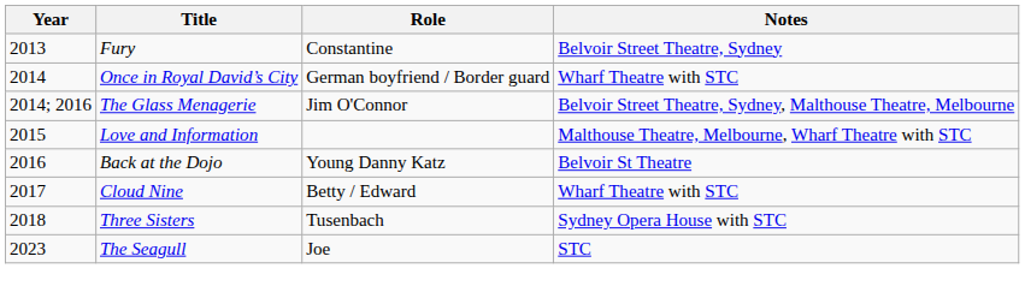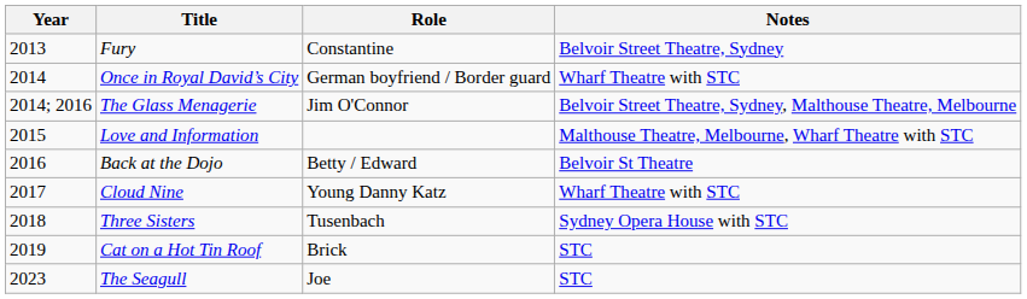 <table class="wikitable sortable">
 <tr>
 <th>Year</th>
 <th>Title</th>
 <th>Role</th>
 <th class="unsortable">Notes</th>
 </tr>
 <tr>
 <td>2013</td>
 <td><em>Fury</em></td>
 <td>Constantine</td>
 <td><a href='#'>Belvoir Street Theatre, Sydney</a></td>
 </tr>
 <tr>
 <td>2014</td>
 <td><em><a href='#'>Once in Royal David’s City</a></em></td>
 <td>German boyfriend / Border guard</td>
 <td><a href='#'>Wharf Theatre</a> with <a href='#'>STC</a></td>
 </tr>
 <tr>
 <td>2014; 2016</td>
 <td><em><a href='#'>The Glass Menagerie</a></em></td>
 <td>Jim O'Connor</td>
 <td><a href='#'>Belvoir Street Theatre, Sydney</a>, <a href='#'>Malthouse Theatre, Melbourne</a></td>
 </tr>
 <tr>
 <td>2015</td>
 <td><em><a href='#'>Love and Information</a></em></td>
 <td></td>
 <td><a href='#'>Malthouse Theatre, Melbourne</a>, <a href='#'>Wharf Theatre</a> with <a href='#'>STC</a></td>
 </tr>
 <tr>
 <td>2016</td>
 <td><em>Back at the Dojo</em></td>
-<td>Young Danny Katz</td>
+<td>Betty / Edward</td>
 <td><a href='#'>Belvoir St Theatre</a></td>
 </tr>
 <tr>
 <td>2017</td>
 <td><em><a href='#'>Cloud Nine</a></em></td>
-<td>Betty / Edward</td>
+<td>Young Danny Katz</td>
 <td><a href='#'>Wharf Theatre</a> with <a href='#'>STC</a></td>
 </tr>
 <tr>
 <td>2018</td>
 <td><em><a href='#'>Three Sisters</a></em></td>
 <td>Tusenbach</td>
 <td><a href='#'>Sydney Opera House</a> with <a href='#'>STC</a></td>
 </tr>
 <tr>
+<td>2019</td>
+<td><em><a href='#'>Cat on a Hot Tin Roof</a></em></td>
+<td>Brick</td>
+<td><a href='#'>STC</a></td>
+</tr>
+<tr>
 <td>2023</td>
 <td><em><a href='#'>The Seagull</a></em></td>
 <td>Joe</td>
 <td><a href='#'>STC</a></td>
 </tr>
 </table>
